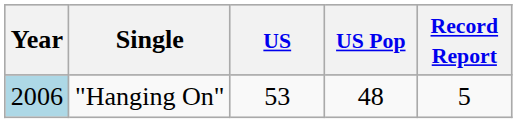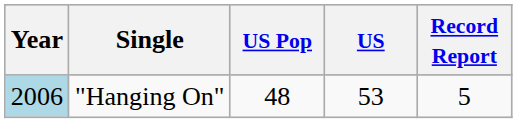 <table class="wikitable">
 <tr>
 <th align="left">Year</th>
 <th align="left">Single</th>
+<th align="left" width=50><small><a href='#'>US Pop</a></small></th>
 <th align="left" width=50><small><a href='#'>US</a></small></th>
-<th align="left" width=50><small><a href='#'>US Pop</a></small></th>
 <th align="left" width=50><small><a href='#'>Record Report</a></small></th>
 </tr>
 <tr>
 <td style="background: lightblue;">2006</td>
 <td>"Hanging On"</td>
+<td align="center">48</td>
 <td align="center">53</td>
-<td align="center">48</td>
 <td align="center">5</td>
 </tr>
 </table>
